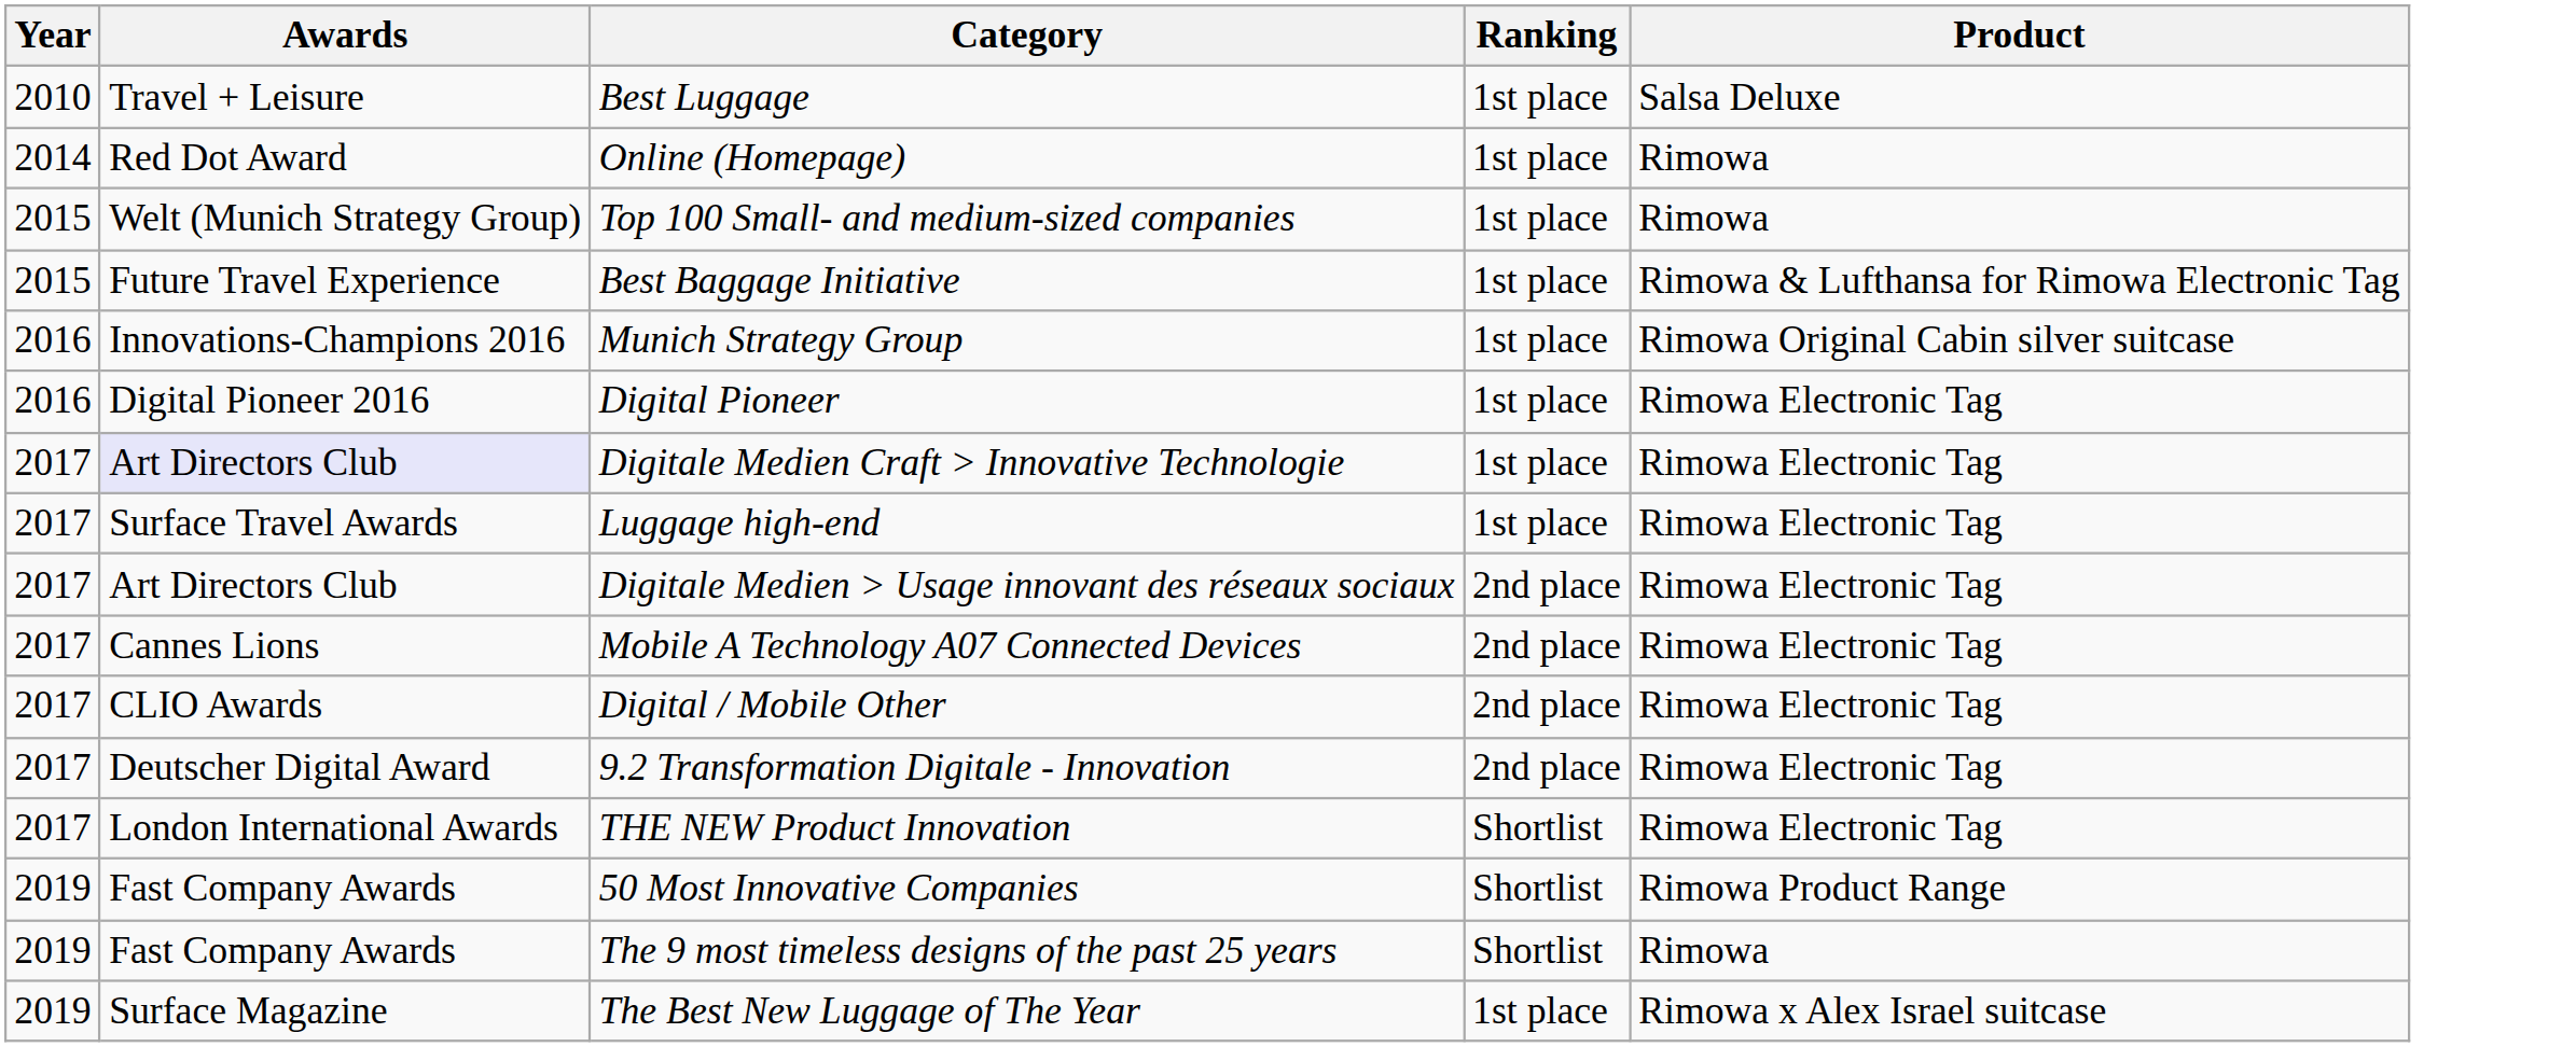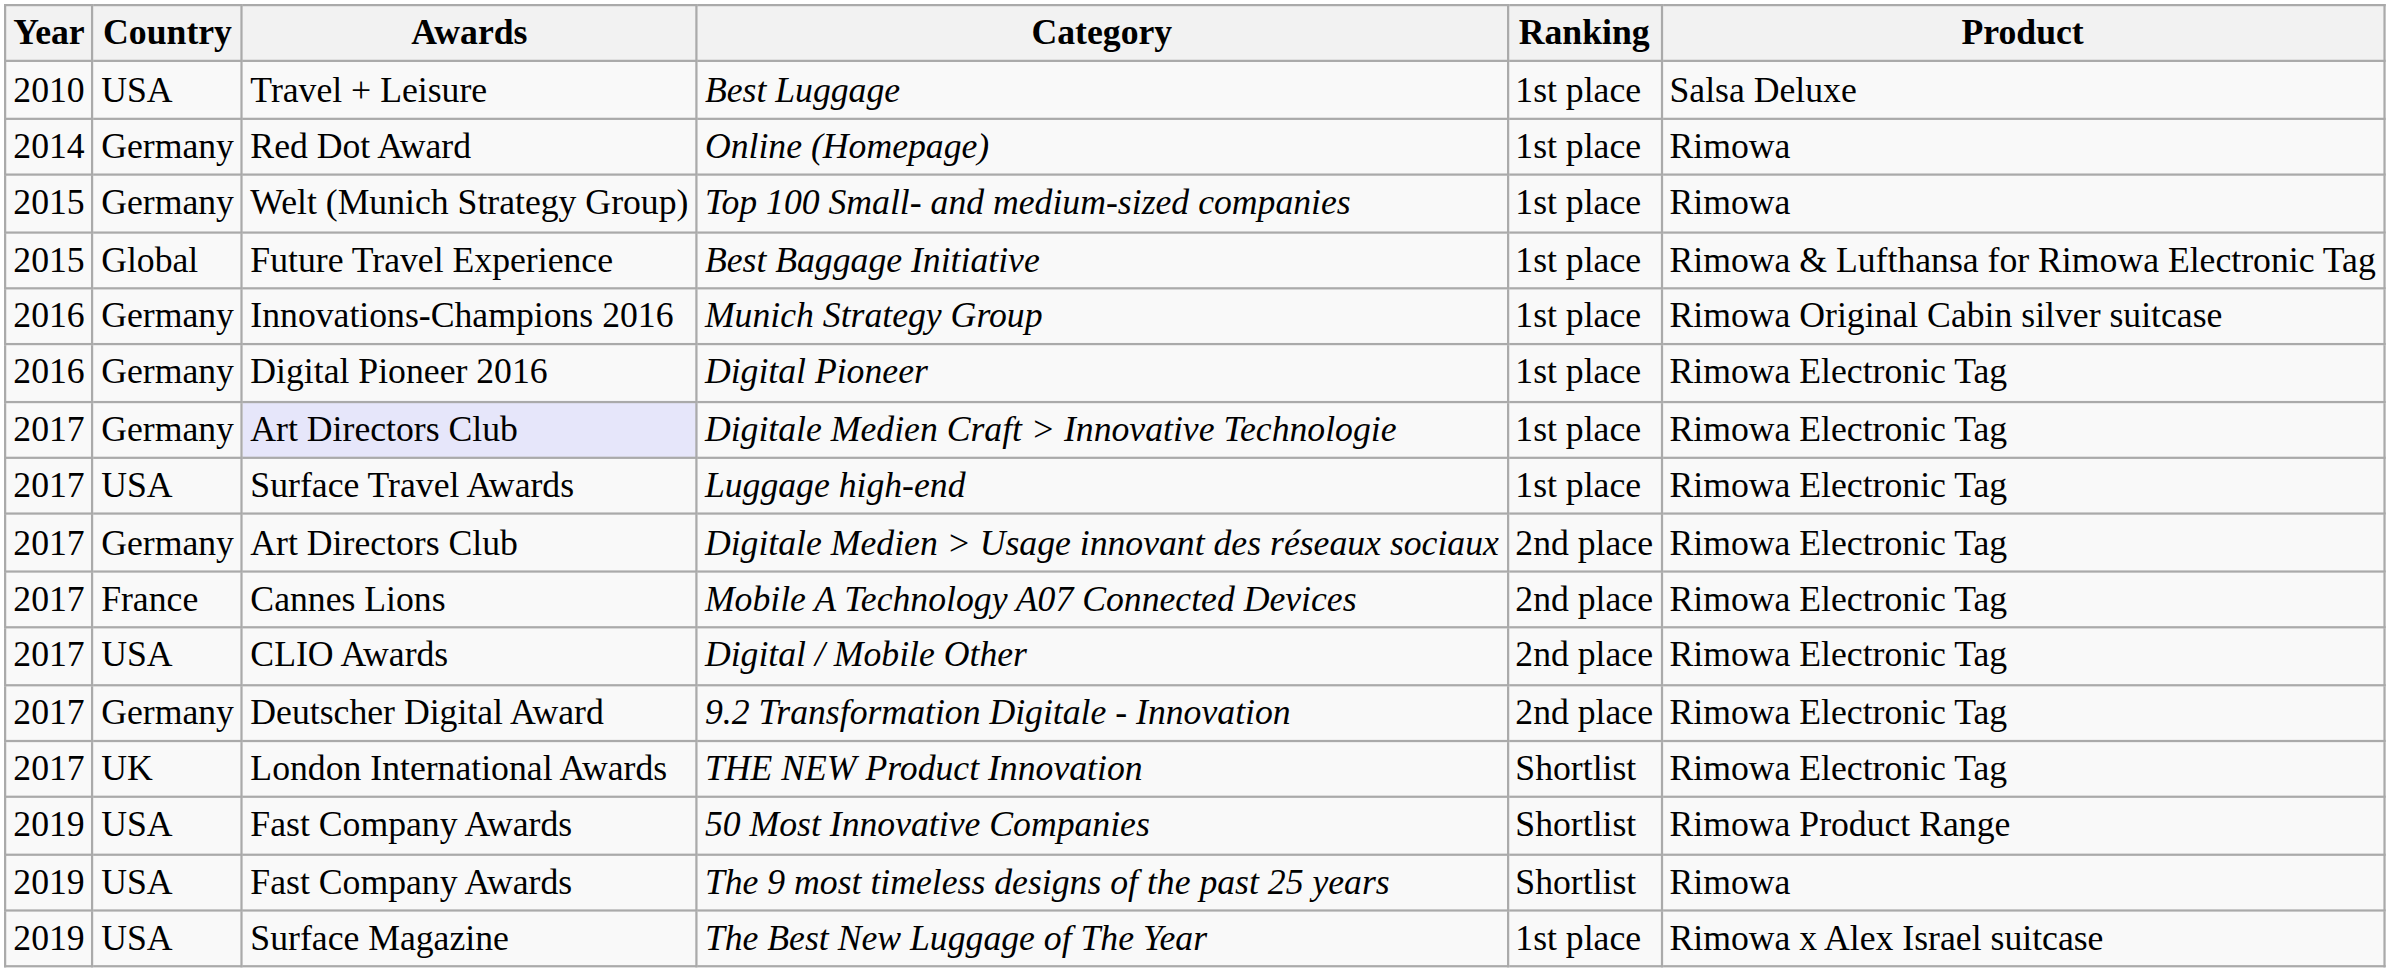 <table class="wikitable">
 <tr>
 <th>Year</th>
+<th>Country</th>
 <th>Awards</th>
 <th>Category</th>
 <th>Ranking</th>
 <th>Product</th>
 </tr>
 <tr>
 <td>2010</td>
+<td>USA</td>
 <td>Travel + Leisure</td>
 <td><em>Best Luggage</em></td>
 <td>1st place</td>
 <td>Salsa Deluxe</td>
 </tr>
 <tr>
 <td>2014</td>
+<td>Germany</td>
 <td>Red Dot Award</td>
 <td><em>Online (Homepage)</em></td>
 <td>1st place</td>
 <td>Rimowa</td>
 </tr>
 <tr>
 <td>2015</td>
+<td>Germany</td>
 <td>Welt (Munich Strategy Group)</td>
 <td><em>Top 100 Small- and medium-sized companies</em></td>
 <td>1st place</td>
 <td>Rimowa</td>
 </tr>
 <tr>
 <td>2015</td>
+<td>Global</td>
 <td>Future Travel Experience</td>
 <td><em>Best Baggage Initiative</em></td>
 <td>1st place</td>
 <td>Rimowa & Lufthansa for Rimowa Electronic Tag</td>
 </tr>
 <tr>
 <td>2016</td>
+<td>Germany</td>
 <td>Innovations-Champions 2016</td>
 <td><em>Munich Strategy Group</em></td>
 <td>1st place</td>
 <td>Rimowa Original Cabin silver suitcase</td>
 </tr>
 <tr>
 <td>2016</td>
+<td>Germany</td>
 <td>Digital Pioneer 2016</td>
 <td><em>Digital Pioneer</em></td>
 <td>1st place</td>
 <td>Rimowa Electronic Tag</td>
 </tr>
 <tr>
 <td>2017</td>
+<td>Germany</td>
 <td style="background: lavender;">Art Directors Club</td>
 <td><em>Digitale Medien Craft > Innovative Technologie</em></td>
 <td>1st place</td>
 <td>Rimowa Electronic Tag</td>
 </tr>
 <tr>
 <td>2017</td>
+<td>USA</td>
 <td>Surface Travel Awards</td>
 <td><em>Luggage high-end</em></td>
 <td>1st place</td>
 <td>Rimowa Electronic Tag</td>
 </tr>
 <tr>
 <td>2017</td>
+<td>Germany</td>
 <td>Art Directors Club</td>
 <td><em>Digitale Medien > Usage innovant des réseaux sociaux</em></td>
 <td>2nd place</td>
 <td>Rimowa Electronic Tag</td>
 </tr>
 <tr>
 <td>2017</td>
+<td>France</td>
 <td>Cannes Lions</td>
 <td><em>Mobile A Technology A07 Connected Devices</em></td>
 <td>2nd place</td>
 <td>Rimowa Electronic Tag</td>
 </tr>
 <tr>
 <td>2017</td>
+<td>USA</td>
 <td>CLIO Awards</td>
 <td><em>Digital / Mobile Other</em></td>
 <td>2nd place</td>
 <td>Rimowa Electronic Tag</td>
 </tr>
 <tr>
 <td>2017</td>
+<td>Germany</td>
 <td>Deutscher Digital Award</td>
 <td><em>9.2 Transformation Digitale - Innovation</em></td>
 <td>2nd place</td>
 <td>Rimowa Electronic Tag</td>
 </tr>
 <tr>
 <td>2017</td>
+<td>UK</td>
 <td>London International Awards</td>
 <td><em>THE NEW Product Innovation</em></td>
 <td>Shortlist</td>
 <td>Rimowa Electronic Tag</td>
 </tr>
 <tr>
 <td>2019</td>
+<td>USA</td>
 <td>Fast Company Awards </td>
 <td><em>50 Most Innovative Companies</em></td>
 <td>Shortlist</td>
 <td>Rimowa Product Range</td>
 </tr>
 <tr>
 <td>2019</td>
+<td>USA</td>
 <td>Fast Company Awards </td>
 <td><em>The 9 most timeless designs of the past 25 years</em></td>
 <td>Shortlist</td>
 <td>Rimowa</td>
 </tr>
 <tr>
 <td>2019</td>
+<td>USA</td>
 <td>Surface Magazine </td>
 <td><em>The Best New Luggage of The Year</em></td>
 <td>1st place</td>
 <td>Rimowa x Alex Israel suitcase</td>
 </tr>
 </table>
